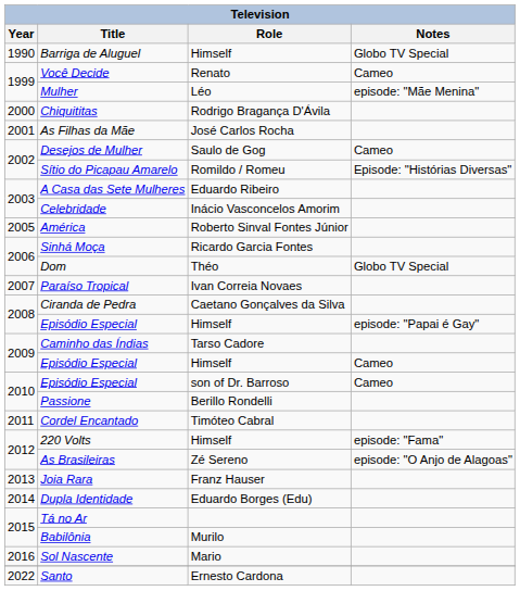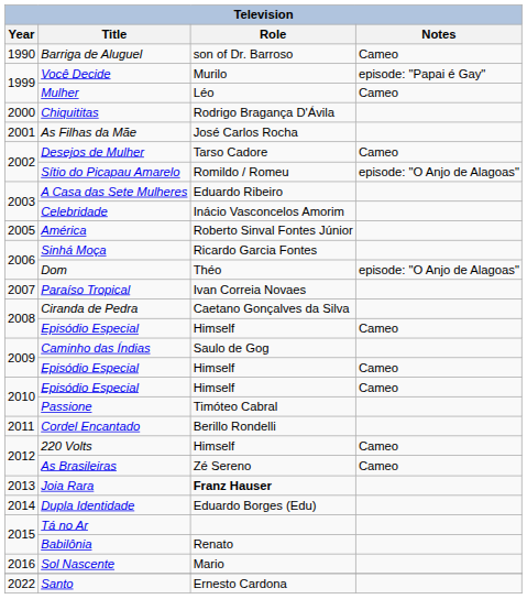 <table class="wikitable" style="font-size: 95%;">
 <tr>
 <th colspan="4" style="background: LightSteelBlue;">Television</th>
 </tr>
 <tr>
 <th>Year</th>
 <th>Title</th>
 <th>Role</th>
 <th>Notes</th>
 </tr>
 <tr>
 <td>1990</td>
 <td><em>Barriga de Aluguel</em></td>
-<td>Himself</td>
-<td>Globo TV Special</td>
+<td>son of Dr. Barroso</td>
+<td>Cameo</td>
 </tr>
 <tr>
 <td rowspan="2">1999</td>
 <td><em><a href='#'>Você Decide</a></em></td>
-<td>Renato</td>
-<td>Cameo</td>
+<td>Murilo</td>
+<td>episode: "Papai é Gay"</td>
 </tr>
 <tr>
 <td><em><a href='#'>Mulher</a></em></td>
 <td>Léo</td>
-<td>episode: "Mãe Menina"</td>
+<td>Cameo</td>
 </tr>
 <tr>
 <td>2000</td>
 <td><em><a href='#'>Chiquititas</a></em></td>
 <td>Rodrigo Bragança D'Ávila</td>
 <td></td>
 </tr>
 <tr>
 <td>2001</td>
 <td><em>As Filhas da Mãe</em></td>
 <td>José Carlos Rocha</td>
 <td></td>
 </tr>
 <tr>
 <td rowspan="2">2002</td>
 <td><em><a href='#'>Desejos de Mulher</a></em></td>
-<td>Saulo de Gog</td>
+<td>Tarso Cadore</td>
 <td>Cameo</td>
 </tr>
 <tr>
 <td><em><a href='#'>Sítio do Picapau Amarelo</a></em></td>
 <td>Romildo / Romeu</td>
-<td>Episode: "Histórias Diversas"</td>
+<td>episode: "O Anjo de Alagoas"</td>
 </tr>
 <tr>
 <td rowspan="2">2003</td>
 <td><em><a href='#'>A Casa das Sete Mulheres</a></em></td>
 <td>Eduardo Ribeiro</td>
 <td></td>
 </tr>
 <tr>
 <td><em><a href='#'>Celebridade</a></em></td>
 <td>Inácio Vasconcelos Amorim</td>
 <td></td>
 </tr>
 <tr>
 <td>2005</td>
 <td><em><a href='#'>América</a></em></td>
 <td>Roberto Sinval Fontes Júnior</td>
 <td></td>
 </tr>
 <tr>
 <td rowspan="2">2006</td>
 <td><em><a href='#'>Sinhá Moça</a></em></td>
 <td>Ricardo Garcia Fontes</td>
 <td></td>
 </tr>
 <tr>
 <td><em>Dom</em></td>
 <td>Théo</td>
-<td>Globo TV Special</td>
+<td>episode: "O Anjo de Alagoas"</td>
 </tr>
 <tr>
 <td>2007</td>
 <td><em><a href='#'>Paraíso Tropical</a></em></td>
 <td>Ivan Correia Novaes</td>
 <td></td>
 </tr>
 <tr>
 <td rowspan="2">2008</td>
 <td><em>Ciranda de Pedra</em></td>
 <td>Caetano Gonçalves da Silva</td>
 <td></td>
 </tr>
 <tr>
 <td><em><a href='#'>Episódio Especial</a></em></td>
 <td>Himself</td>
-<td>episode: "Papai é Gay"</td>
+<td>Cameo</td>
 </tr>
 <tr>
 <td rowspan="2">2009</td>
 <td><em><a href='#'>Caminho das Índias</a></em></td>
-<td>Tarso Cadore</td>
+<td>Saulo de Gog</td>
 <td></td>
 </tr>
 <tr>
 <td><em><a href='#'>Episódio Especial</a></em></td>
 <td>Himself</td>
 <td>Cameo</td>
 </tr>
 <tr>
 <td rowspan="2">2010</td>
 <td><em><a href='#'>Episódio Especial</a></em></td>
-<td>son of Dr. Barroso</td>
+<td>Himself</td>
 <td>Cameo</td>
 </tr>
 <tr>
 <td><em><a href='#'>Passione</a></em></td>
-<td>Berillo Rondelli</td>
+<td>Timóteo Cabral</td>
 <td></td>
 </tr>
 <tr>
 <td>2011</td>
 <td><em><a href='#'>Cordel Encantado</a></em></td>
-<td>Timóteo Cabral</td>
+<td>Berillo Rondelli</td>
 <td></td>
 </tr>
 <tr>
 <td rowspan="2">2012</td>
 <td><em>220 Volts</em></td>
 <td>Himself</td>
-<td>episode: "Fama"</td>
+<td>Cameo</td>
 </tr>
 <tr>
 <td><em><a href='#'>As Brasileiras</a></em></td>
 <td>Zé Sereno</td>
-<td>episode: "O Anjo de Alagoas"</td>
+<td>Cameo</td>
 </tr>
 <tr>
 <td>2013</td>
 <td><em><a href='#'>Joia Rara</a></em></td>
-<td>Franz Hauser</td>
+<td><strong>Franz Hauser</strong></td>
 <td></td>
 </tr>
 <tr>
 <td>2014</td>
 <td><em><a href='#'>Dupla Identidade</a></em></td>
 <td>Eduardo Borges (Edu)</td>
 <td></td>
 </tr>
 <tr>
 <td rowspan=2>2015</td>
 <td><em><a href='#'>Tá no Ar</a></em></td>
 <td></td>
 <td></td>
 </tr>
 <tr>
 <td><em><a href='#'>Babilônia</a></em></td>
-<td>Murilo</td>
+<td>Renato</td>
 <td></td>
 </tr>
 <tr>
 <td>2016</td>
 <td><em><a href='#'>Sol Nascente</a></em></td>
 <td>Mario</td>
 <td></td>
 </tr>
 <tr>
 </tr>
 <tr>
 <td>2022</td>
 <td><em><a href='#'>Santo</a></em></td>
 <td>Ernesto Cardona</td>
 <td></td>
 </tr>
 </table>
